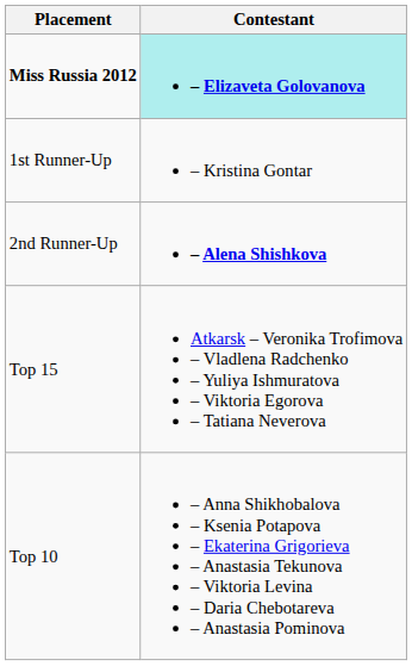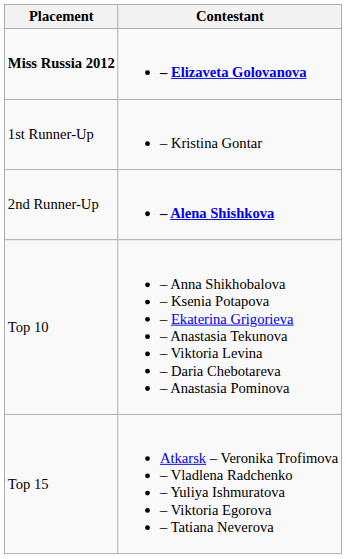 <table class="wikitable sortable" style="font-size: 95%;">
 <tr>
 <th>Placement</th>
 <th>Contestant</th>
 </tr>
 <tr>
 <td><strong>Miss Russia 2012</strong></td>
-<td style="background: paleturquoise;"><br><ul><li><strong> – <a href='#'>Elizaveta Golovanova</a></strong></li></ul></td>
+<td><br><ul><li><strong> – <a href='#'>Elizaveta Golovanova</a></strong></li></ul></td>
 </tr>
 <tr>
 <td>1st Runner-Up</td>
 <td><br><ul><li> – Kristina Gontar</li></ul></td>
 </tr>
 <tr>
 <td>2nd Runner-Up</td>
 <td><strong><br><ul><li> – <a href='#'>Alena Shishkova</a></li></ul></strong></td>
 </tr>
 <tr>
+<td>Top 10</td>
+<td><br><ul><li> – Anna Shikhobalova</li><li> – Ksenia Potapova</li><li> – <a href='#'>Ekaterina Grigorieva</a></li><li> – Anastasia Tekunova</li><li> – Viktoria Levina</li><li> – Daria Chebotareva</li><li> – Anastasia Pominova</li></ul></td>
+</tr>
+<tr>
 <td>Top 15</td>
 <td><br><ul><li> <a href='#'>Atkarsk</a> – Veronika Trofimova</li><li> – Vladlena Radchenko</li><li> – Yuliya Ishmuratova</li><li> – Viktoria Egorova</li><li> – Tatiana Neverova</li></ul></td>
 </tr>
-<tr>
-<td>Top 10</td>
-<td><br><ul><li> – Anna Shikhobalova</li><li> – Ksenia Potapova</li><li> – <a href='#'>Ekaterina Grigorieva</a></li><li> – Anastasia Tekunova</li><li> – Viktoria Levina</li><li> – Daria Chebotareva</li><li> – Anastasia Pominova</li></ul></td>
-</tr>
 </table>
